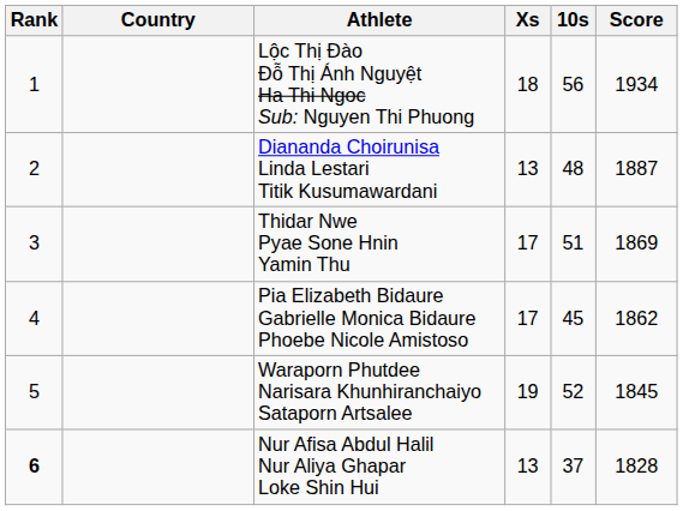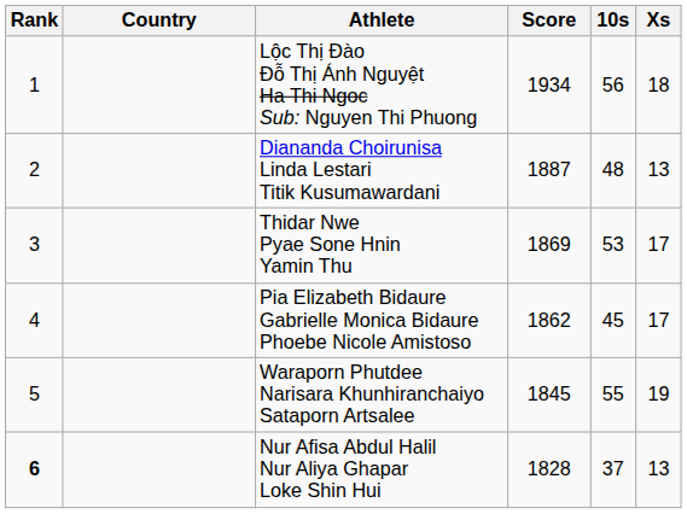 <table class=wikitable style="text-align:center">
 <tr>
 <th width=40>Rank</th>
 <th width=150>Country</th>
 <th width=200>Athlete</th>
+<th width=60>Score</th>
+<th width=30>10s</th>
 <th width=30>Xs</th>
-<th width=30>10s</th>
-<th width=60>Score</th>
 </tr>
 <tr>
 <td>1</td>
 <td></td>
 <td align=left>Lộc Thị Đào<br>Đỗ Thị Ánh Nguyệt<br><s>Ha Thi Ngoc</s><br><em>Sub:</em> Nguyen Thi Phuong</td>
+<td>1934</td>
+<td>56</td>
 <td>18</td>
-<td>56</td>
-<td>1934</td>
 </tr>
 <tr>
 <td>2</td>
 <td></td>
 <td align=left><a href='#'>Diananda Choirunisa</a><br>Linda Lestari<br>Titik Kusumawardani</td>
+<td>1887</td>
+<td>48</td>
 <td>13</td>
-<td>48</td>
-<td>1887</td>
 </tr>
 <tr>
 <td>3</td>
 <td></td>
 <td align=left>Thidar Nwe<br>Pyae Sone Hnin<br>Yamin Thu</td>
+<td>1869</td>
+<td>53</td>
 <td>17</td>
-<td>51</td>
-<td>1869</td>
 </tr>
 <tr>
 <td>4</td>
 <td></td>
 <td align=left>Pia Elizabeth Bidaure<br>Gabrielle Monica Bidaure<br>Phoebe Nicole Amistoso</td>
+<td>1862</td>
+<td>45</td>
 <td>17</td>
-<td>45</td>
-<td>1862</td>
 </tr>
 <tr>
 <td>5</td>
 <td></td>
 <td align=left>Waraporn Phutdee<br>Narisara Khunhiranchaiyo<br>Sataporn Artsalee</td>
+<td>1845</td>
+<td>55</td>
 <td>19</td>
-<td>52</td>
-<td>1845</td>
 </tr>
 <tr>
 <td><strong>6</strong></td>
 <td></td>
 <td align=left>Nur Afisa Abdul Halil<br>Nur Aliya Ghapar<br>Loke Shin Hui</td>
+<td>1828</td>
+<td>37</td>
 <td>13</td>
-<td>37</td>
-<td>1828</td>
 </tr>
 </table>
